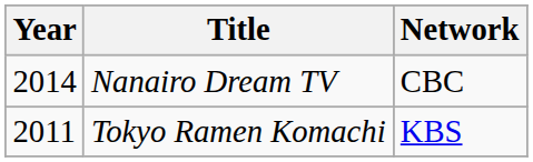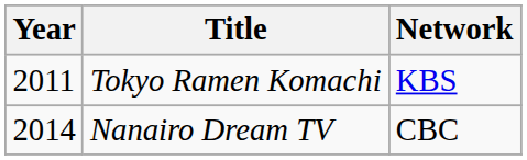 <table class="wikitable">
 <tr>
 <th>Year</th>
 <th>Title</th>
 <th>Network</th>
 </tr>
 <tr>
+<td>2011</td>
+<td><em>Tokyo Ramen Komachi</em></td>
+<td><a href='#'>KBS</a></td>
+</tr>
+<tr>
 <td>2014</td>
 <td><em>Nanairo Dream TV</em></td>
 <td>CBC</td>
 </tr>
-<tr>
-<td>2011</td>
-<td><em>Tokyo Ramen Komachi</em></td>
-<td><a href='#'>KBS</a></td>
-</tr>
 </table>
